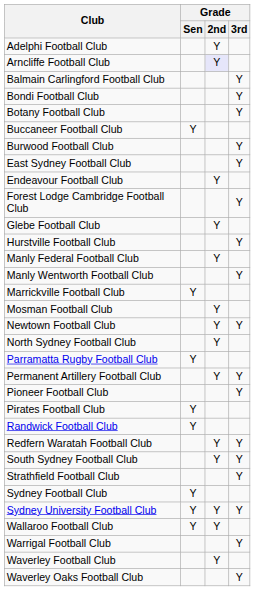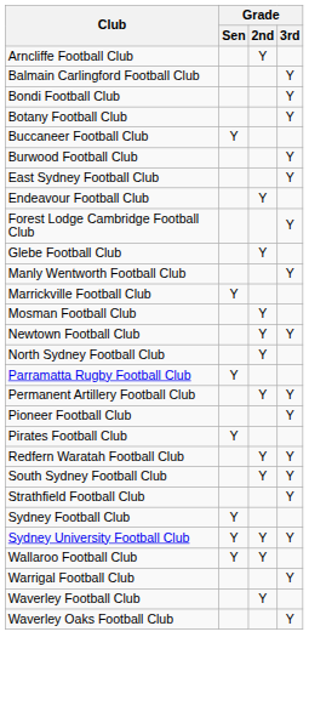 <table class="wikitable sortable mw-collapsible" style="text-align:center;">
 <tr>
 <th width="260" rowspan="2">Club</th>
 <th colspan="3">Grade</th>
 </tr>
 <tr>
 <th width="20" abbr="Senior">Sen</th>
 <th width="20" abbr="Second">2nd</th>
 <th width="20" abbr="Third">3rd</th>
 </tr>
 <tr>
-<td style="text-align:left;">Adelphi Football Club</td>
+<td style="text-align:left;">Arncliffe Football Club</td>
 <td></td>
 <td>Y</td>
-<td></td>
-</tr>
-<tr>
-<td style="text-align:left;">Arncliffe Football Club</td>
-<td></td>
-<td style="background: lavender;">Y</td>
 <td></td>
 </tr>
 <tr>
 <td style="text-align:left;">Balmain Carlingford Football Club</td>
 <td></td>
 <td></td>
 <td>Y</td>
 </tr>
 <tr>
 <td style="text-align:left;">Bondi Football Club</td>
 <td></td>
 <td></td>
 <td>Y</td>
 </tr>
 <tr>
 <td style="text-align:left;"> Botany Football Club</td>
 <td></td>
 <td></td>
 <td>Y</td>
 </tr>
 <tr>
 <td style="text-align:left;">Buccaneer Football Club</td>
 <td>Y</td>
 <td></td>
 <td></td>
 </tr>
 <tr>
 <td style="text-align:left;">Burwood Football Club</td>
 <td></td>
 <td></td>
 <td>Y</td>
 </tr>
 <tr>
 <td style="text-align:left;"> East Sydney Football Club</td>
 <td></td>
 <td></td>
 <td>Y</td>
 </tr>
 <tr>
 <td style="text-align:left;">Endeavour Football Club</td>
 <td></td>
 <td>Y</td>
 <td></td>
 </tr>
 <tr>
 <td style="text-align:left;">Forest Lodge Cambridge Football Club</td>
 <td></td>
 <td></td>
 <td>Y</td>
 </tr>
 <tr>
 <td style="text-align:left;">Glebe Football Club</td>
-<td></td>
-<td>Y</td>
-<td></td>
-</tr>
-<tr>
-<td style="text-align:left;">Hurstville Football Club</td>
-<td></td>
-<td></td>
-<td>Y</td>
-</tr>
-<tr>
-<td style="text-align:left;">Manly Federal Football Club</td>
 <td></td>
 <td>Y</td>
 <td></td>
 </tr>
 <tr>
 <td style="text-align:left;">Manly Wentworth Football Club</td>
 <td></td>
 <td></td>
 <td>Y</td>
 </tr>
 <tr>
 <td style="text-align:left;">Marrickville Football Club</td>
 <td>Y</td>
 <td></td>
 <td></td>
 </tr>
 <tr>
 <td style="text-align:left;"> Mosman Football Club</td>
 <td></td>
 <td>Y</td>
 <td></td>
 </tr>
 <tr>
 <td style="text-align:left;">Newtown Football Club</td>
 <td></td>
 <td>Y</td>
 <td>Y</td>
 </tr>
 <tr>
 <td style="text-align:left;">North Sydney Football Club</td>
 <td></td>
 <td>Y</td>
 <td></td>
 </tr>
 <tr>
 <td style="text-align:left;"><a href='#'>Parramatta Rugby Football Club</a></td>
 <td>Y</td>
 <td></td>
 <td></td>
 </tr>
 <tr>
 <td style="text-align:left;">Permanent Artillery Football Club</td>
 <td></td>
 <td>Y</td>
 <td>Y</td>
 </tr>
 <tr>
 <td style="text-align:left;">Pioneer Football Club</td>
 <td></td>
 <td></td>
 <td>Y</td>
 </tr>
 <tr>
 <td style="text-align:left;"> Pirates Football Club</td>
 <td>Y</td>
 <td></td>
 <td></td>
 </tr>
 <tr>
-<td style="text-align:left;"> <a href='#'>Randwick Football Club</a></td>
-<td>Y</td>
-<td></td>
-<td></td>
-</tr>
-<tr>
 <td style="text-align:left;"> Redfern Waratah Football Club</td>
 <td></td>
 <td>Y</td>
 <td>Y</td>
 </tr>
 <tr>
 <td style="text-align:left;"> South Sydney Football Club</td>
 <td></td>
 <td>Y</td>
 <td>Y</td>
 </tr>
 <tr>
 <td style="text-align:left;">Strathfield Football Club</td>
 <td></td>
 <td></td>
 <td>Y</td>
 </tr>
 <tr>
 <td style="text-align:left;">Sydney Football Club</td>
 <td>Y</td>
 <td></td>
 <td></td>
 </tr>
 <tr>
 <td style="text-align:left;"> <a href='#'>Sydney University Football Club</a></td>
 <td>Y</td>
 <td>Y</td>
 <td>Y</td>
 </tr>
 <tr>
 <td style="text-align:left;"> Wallaroo Football Club</td>
 <td>Y</td>
 <td>Y</td>
 <td></td>
 </tr>
 <tr>
 <td style="text-align:left;">Warrigal Football Club</td>
 <td></td>
 <td></td>
 <td>Y</td>
 </tr>
 <tr>
 <td style="text-align:left;">Waverley Football Club</td>
 <td></td>
 <td>Y</td>
 <td></td>
 </tr>
 <tr>
 <td style="text-align:left;">Waverley Oaks Football Club</td>
 <td></td>
 <td></td>
 <td>Y</td>
 </tr>
 </table>
